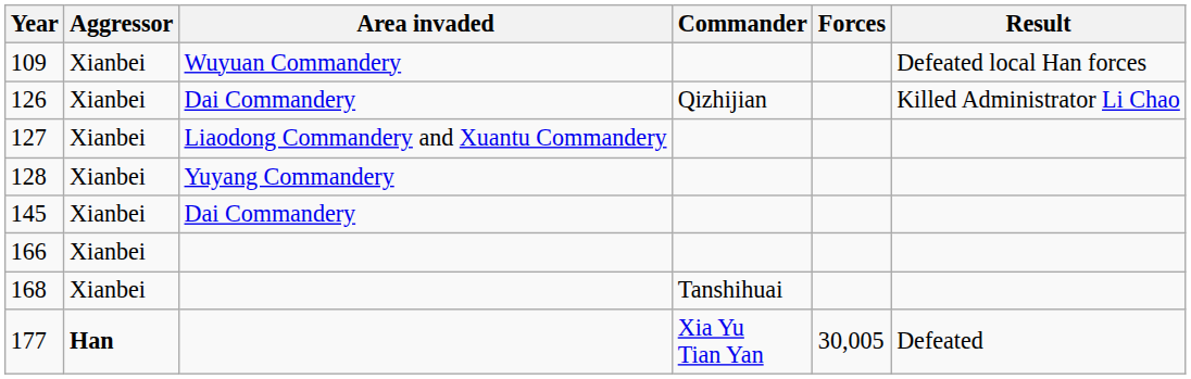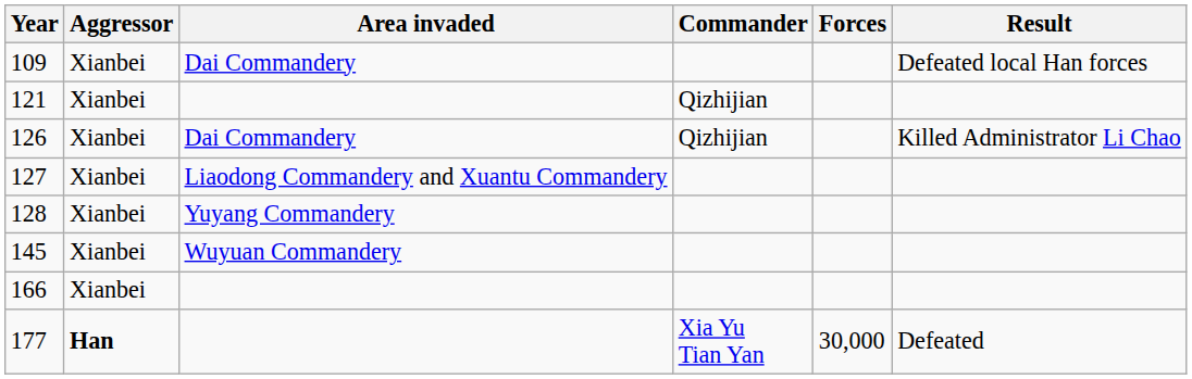 <table class="wikitable">
 <tr>
 <th>Year</th>
 <th>Aggressor</th>
 <th>Area invaded</th>
 <th>Commander</th>
 <th>Forces</th>
 <th>Result</th>
 </tr>
 <tr>
 <td>109</td>
 <td>Xianbei</td>
-<td><a href='#'>Wuyuan Commandery</a></td>
+<td><a href='#'>Dai Commandery</a></td>
 <td></td>
 <td></td>
 <td>Defeated local Han forces</td>
+</tr>
+<tr>
+<td>121</td>
+<td>Xianbei</td>
+<td></td>
+<td>Qizhijian</td>
+<td></td>
+<td></td>
 </tr>
 <tr>
 <td>126</td>
 <td>Xianbei</td>
 <td><a href='#'>Dai Commandery</a></td>
 <td>Qizhijian</td>
 <td></td>
 <td>Killed Administrator <a href='#'>Li Chao</a></td>
 </tr>
 <tr>
 <td>127</td>
 <td>Xianbei</td>
 <td><a href='#'>Liaodong Commandery</a> and <a href='#'>Xuantu Commandery</a></td>
 <td></td>
 <td></td>
 <td></td>
 </tr>
 <tr>
 <td>128</td>
 <td>Xianbei</td>
 <td><a href='#'>Yuyang Commandery</a></td>
 <td></td>
 <td></td>
 <td></td>
 </tr>
 <tr>
 <td>145</td>
 <td>Xianbei</td>
-<td><a href='#'>Dai Commandery</a></td>
+<td><a href='#'>Wuyuan Commandery</a></td>
 <td></td>
 <td></td>
 <td></td>
 </tr>
 <tr>
 <td>166</td>
 <td>Xianbei</td>
 <td></td>
 <td></td>
 <td></td>
 <td></td>
 </tr>
 <tr>
-<td>168</td>
-<td>Xianbei</td>
-<td></td>
-<td>Tanshihuai</td>
-<td></td>
-<td></td>
-</tr>
-<tr>
 <td>177</td>
 <td><strong>Han</strong></td>
 <td></td>
 <td><a href='#'>Xia Yu</a><br><a href='#'>Tian Yan</a></td>
-<td>30,005</td>
+<td>30,000</td>
 <td>Defeated</td>
 </tr>
 </table>
